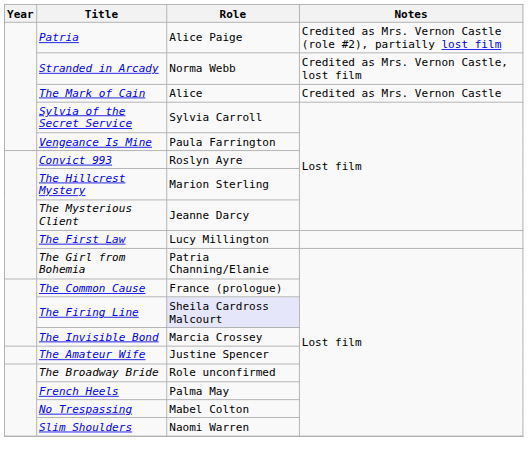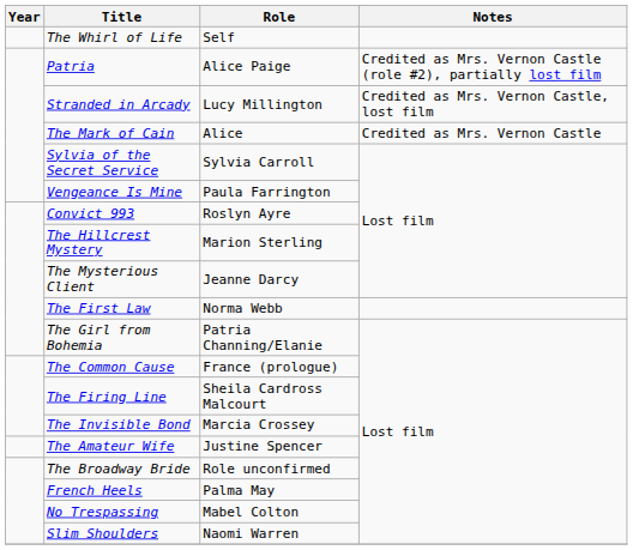 <table class="wikitable sortable">
 <tr>
 <th>Year</th>
 <th>Title</th>
 <th>Role</th>
 <th class="unsortable">Notes</th>
+</tr>
+<tr>
+<td></td>
+<td><em>The Whirl of Life</em></td>
+<td>Self</td>
+<td></td>
 </tr>
 <tr>
 <td rowspan="5"></td>
 <td><em><a href='#'>Patria</a></em></td>
 <td>Alice Paige</td>
 <td>Credited as Mrs. Vernon Castle (role #2), partially <a href='#'>lost film</a></td>
 </tr>
 <tr>
 <td><em><a href='#'>Stranded in Arcady</a></em></td>
-<td>Norma Webb</td>
+<td>Lucy Millington</td>
 <td>Credited as Mrs. Vernon Castle, lost film</td>
 </tr>
 <tr>
 <td><em><a href='#'>The Mark of Cain</a></em></td>
 <td>Alice</td>
 <td>Credited as Mrs. Vernon Castle</td>
 </tr>
 <tr>
 <td><em><a href='#'>Sylvia of the Secret Service</a></em></td>
 <td>Sylvia Carroll</td>
 <td rowspan="5">Lost film</td>
 </tr>
 <tr>
 <td><em><a href='#'>Vengeance Is Mine</a></em></td>
 <td>Paula Farrington</td>
 </tr>
 <tr>
 <td rowspan="5"></td>
 <td><em><a href='#'>Convict 993</a></em></td>
 <td>Roslyn Ayre</td>
 </tr>
 <tr>
 <td><em><a href='#'>The Hillcrest Mystery</a></em></td>
 <td>Marion Sterling</td>
 </tr>
 <tr>
 <td><em>The Mysterious Client</em></td>
 <td>Jeanne Darcy</td>
 </tr>
 <tr>
 <td><em><a href='#'>The First Law</a></em></td>
-<td>Lucy Millington</td>
+<td>Norma Webb</td>
 <td></td>
 </tr>
 <tr>
 <td><em>The Girl from Bohemia</em></td>
 <td>Patria Channing/Elanie</td>
 <td rowspan="9">Lost film</td>
 </tr>
 <tr>
 <td rowspan="3"></td>
 <td><em><a href='#'>The Common Cause</a></em></td>
 <td>France (prologue)</td>
 </tr>
 <tr>
 <td><em><a href='#'>The Firing Line</a></em></td>
-<td style="background: lavender;">Sheila Cardross Malcourt</td>
+<td>Sheila Cardross Malcourt</td>
 </tr>
 <tr>
 <td><em><a href='#'>The Invisible Bond</a></em></td>
 <td>Marcia Crossey</td>
 </tr>
 <tr>
 <td></td>
 <td><em><a href='#'>The Amateur Wife</a></em></td>
 <td>Justine Spencer</td>
 </tr>
 <tr>
 <td rowspan="4"></td>
 <td><em>The Broadway Bride</em></td>
 <td>Role unconfirmed</td>
 </tr>
 <tr>
 <td><em><a href='#'>French Heels</a></em></td>
 <td>Palma May</td>
 </tr>
 <tr>
 <td><em><a href='#'>No Trespassing</a></em></td>
 <td>Mabel Colton</td>
 </tr>
 <tr>
 <td><em><a href='#'>Slim Shoulders</a></em></td>
 <td>Naomi Warren</td>
 </tr>
 <tr>
 </tr>
 </table>
